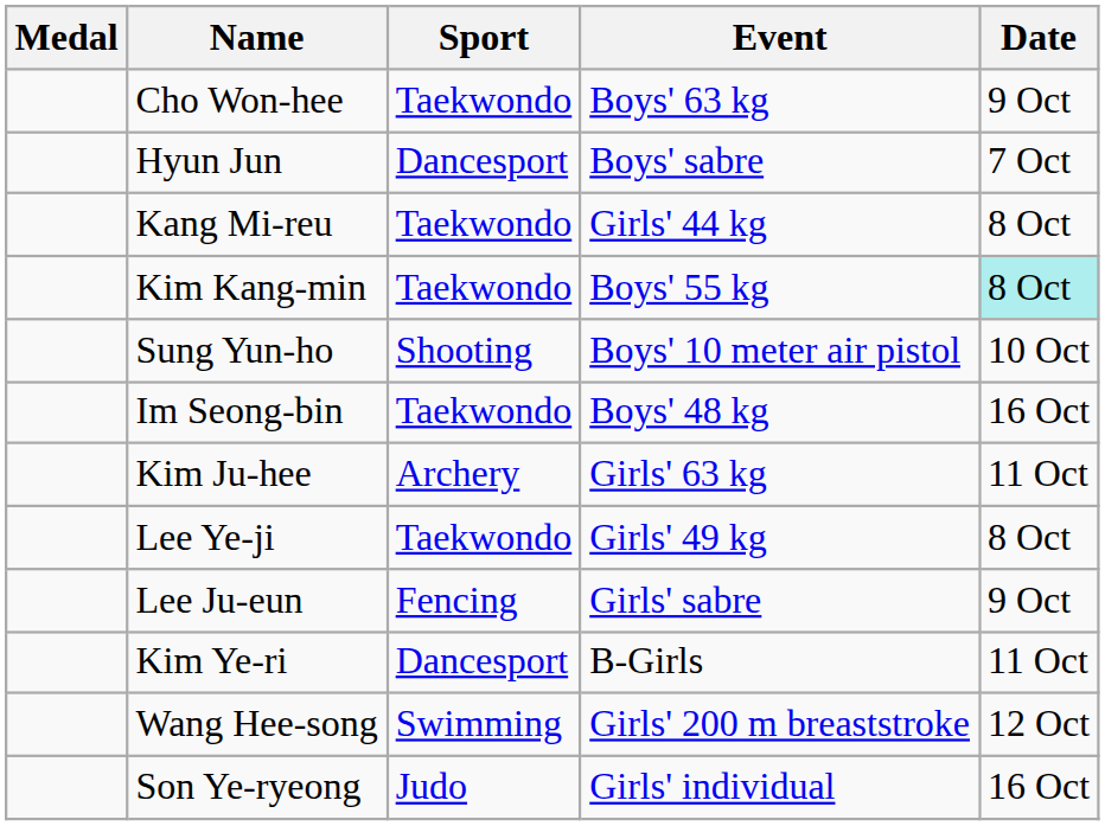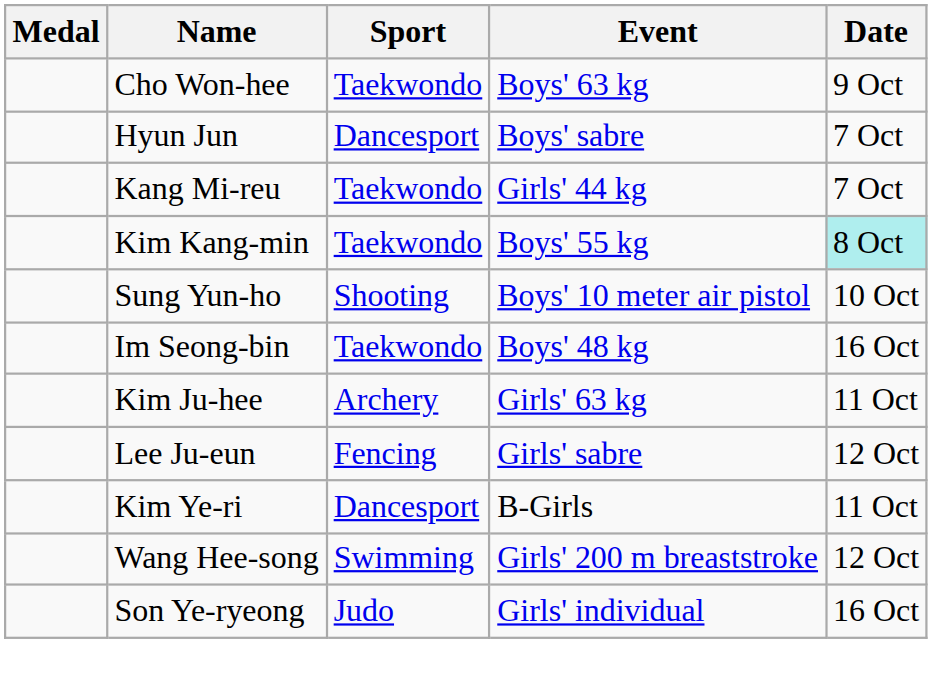 <table class="wikitable sortable" style="font-size:90%">
 <tr>
 <th>Medal</th>
 <th>Name</th>
 <th>Sport</th>
 <th>Event</th>
 <th>Date</th>
 </tr>
 <tr>
 <td></td>
 <td>Cho Won-hee</td>
 <td><a href='#'>Taekwondo</a></td>
 <td><a href='#'>Boys' 63 kg</a></td>
 <td>9 Oct</td>
 </tr>
 <tr>
 <td></td>
 <td>Hyun Jun</td>
 <td><a href='#'>Dancesport</a></td>
 <td><a href='#'>Boys' sabre</a></td>
 <td>7 Oct</td>
 </tr>
 <tr>
 <td></td>
 <td>Kang Mi-reu</td>
 <td><a href='#'>Taekwondo</a></td>
 <td><a href='#'>Girls' 44 kg</a></td>
-<td>8 Oct</td>
+<td>7 Oct</td>
 </tr>
 <tr>
 <td></td>
 <td>Kim Kang-min</td>
 <td><a href='#'>Taekwondo</a></td>
 <td><a href='#'>Boys' 55 kg</a></td>
 <td style="background: paleturquoise;">8 Oct</td>
 </tr>
 <tr>
 <td></td>
 <td>Sung Yun-ho</td>
 <td><a href='#'>Shooting</a></td>
 <td><a href='#'>Boys' 10 meter air pistol</a></td>
 <td>10 Oct</td>
 </tr>
 <tr>
 <td></td>
 <td>Im Seong-bin</td>
 <td><a href='#'>Taekwondo</a></td>
 <td><a href='#'>Boys' 48 kg</a></td>
 <td>16 Oct</td>
 </tr>
 <tr>
 <td></td>
 <td>Kim Ju-hee</td>
 <td><a href='#'>Archery</a></td>
 <td><a href='#'>Girls' 63 kg</a></td>
 <td>11 Oct</td>
 </tr>
 <tr>
 <td></td>
-<td>Lee Ye-ji</td>
-<td><a href='#'>Taekwondo</a></td>
-<td><a href='#'>Girls' 49 kg</a></td>
-<td>8 Oct</td>
-</tr>
-<tr>
-<td></td>
 <td>Lee Ju-eun</td>
 <td><a href='#'>Fencing</a></td>
 <td><a href='#'>Girls' sabre</a></td>
-<td>9 Oct</td>
+<td>12 Oct</td>
 </tr>
 <tr>
 <td></td>
 <td>Kim Ye-ri</td>
 <td><a href='#'>Dancesport</a></td>
 <td>B-Girls</td>
 <td>11 Oct</td>
 </tr>
 <tr>
 <td></td>
 <td>Wang Hee-song</td>
 <td><a href='#'>Swimming</a></td>
 <td><a href='#'>Girls' 200 m breaststroke</a></td>
 <td>12 Oct</td>
 </tr>
 <tr>
 <td></td>
 <td>Son Ye-ryeong</td>
 <td><a href='#'>Judo</a></td>
 <td><a href='#'>Girls' individual</a></td>
 <td>16 Oct</td>
 </tr>
 </table>
